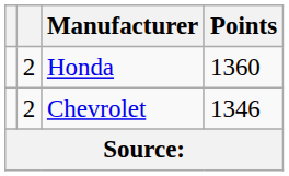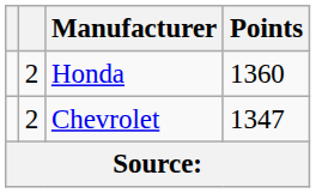 <table class="wikitable" style="font-size: 95%;">
 <tr>
 <th scope="col"></th>
 <th scope="col"></th>
 <th scope="col">Manufacturer</th>
 <th scope="col">Points</th>
 </tr>
 <tr>
 <td align="left"></td>
 <td align="center">2</td>
 <td><a href='#'>Honda</a></td>
 <td>1360</td>
 </tr>
 <tr>
 <td align="left"></td>
 <td align="center">2</td>
 <td><a href='#'>Chevrolet</a></td>
-<td>1346</td>
+<td>1347</td>
 </tr>
 <tr>
 <th colspan=4>Source:</th>
 </tr>
 </table>
